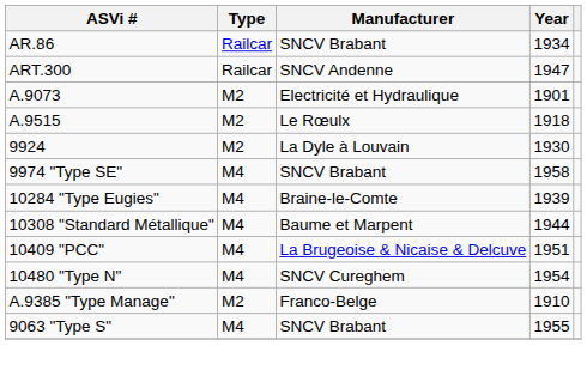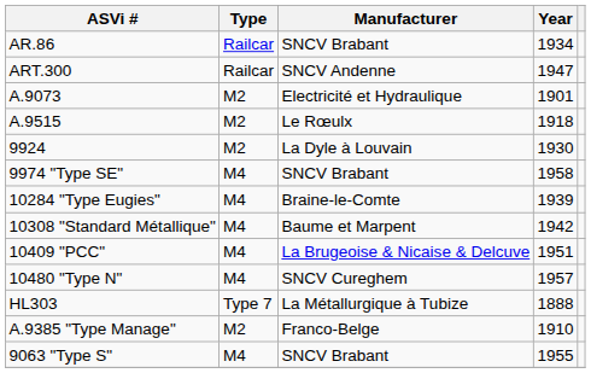 <table class="wikitable" style="font-size: 95%;">
 <tr>
 <th>ASVi #</th>
 <th>Type</th>
 <th>Manufacturer</th>
 <th>Year</th>
 <th></th>
 </tr>
 <tr>
 <td>AR.86</td>
 <td><a href='#'>Railcar</a></td>
 <td>SNCV Brabant</td>
 <td>1934</td>
 <td></td>
 </tr>
 <tr>
 <td>ART.300</td>
 <td>Railcar</td>
 <td>SNCV Andenne</td>
 <td>1947</td>
 <td></td>
 </tr>
 <tr>
 <td>A.9073</td>
 <td>M2</td>
 <td>Electricité et Hydraulique</td>
 <td>1901</td>
 <td></td>
 </tr>
 <tr>
 <td>A.9515</td>
 <td>M2</td>
 <td>Le Rœulx</td>
 <td>1918</td>
 <td></td>
 </tr>
 <tr>
 <td>9924</td>
 <td>M2</td>
 <td>La Dyle à Louvain</td>
 <td>1930</td>
 <td></td>
 </tr>
 <tr>
 <td>9974 "Type SE"</td>
 <td>M4</td>
 <td>SNCV Brabant</td>
 <td>1958</td>
 <td></td>
 </tr>
 <tr>
 <td>10284 "Type Eugies"</td>
 <td>M4</td>
 <td>Braine-le-Comte</td>
 <td>1939</td>
 <td></td>
 </tr>
 <tr>
 <td>10308 "Standard Métallique"</td>
 <td>M4</td>
 <td>Baume et Marpent</td>
-<td>1944</td>
+<td>1942</td>
 <td></td>
 </tr>
 <tr>
 <td>10409 "PCC"</td>
 <td>M4</td>
 <td><a href='#'>La Brugeoise & Nicaise & Delcuve</a></td>
 <td>1951</td>
 <td></td>
 </tr>
 <tr>
 <td>10480 "Type N"</td>
 <td>M4</td>
 <td>SNCV Cureghem</td>
-<td>1954</td>
+<td>1957</td>
+<td></td>
+</tr>
+<tr>
+<td>HL303</td>
+<td>Type 7</td>
+<td>La Métallurgique à Tubize</td>
+<td>1888</td>
 <td></td>
 </tr>
 <tr>
 <td>A.9385 "Type Manage"</td>
 <td>M2</td>
 <td>Franco-Belge</td>
 <td>1910</td>
 <td></td>
 </tr>
 <tr>
 <td>9063 "Type S"</td>
 <td>M4</td>
 <td>SNCV Brabant</td>
 <td>1955</td>
 <td></td>
 </tr>
 <tr>
 </tr>
 </table>
